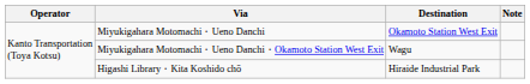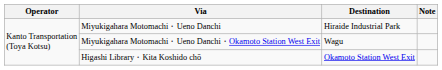 <table class="wikitable" style="font-size:small">
 <tr>
 <th>Operator</th>
 <th>Via</th>
 <th>Destination</th>
 <th>Note</th>
 </tr>
 <tr>
 <td rowspan="4">Kanto Transportation<br>(Toya Kotsu)</td>
 <td>Miyukigahara Motomachi・Ueno Danchi</td>
-<td><a href='#'>Okamoto Station West Exit</a></td>
+<td>Hiraide Industrial Park</td>
 <td></td>
 </tr>
 <tr>
 <td>Miyukigahara Motomachi・Ueno Danchi・<a href='#'>Okamoto Station West Exit</a></td>
 <td>Wagu</td>
 <td></td>
 </tr>
 <tr>
 <td>Higashi Library・Kita Koshido chō</td>
-<td>Hiraide Industrial Park</td>
+<td><a href='#'>Okamoto Station West Exit</a></td>
 <td></td>
 </tr>
 </table>
